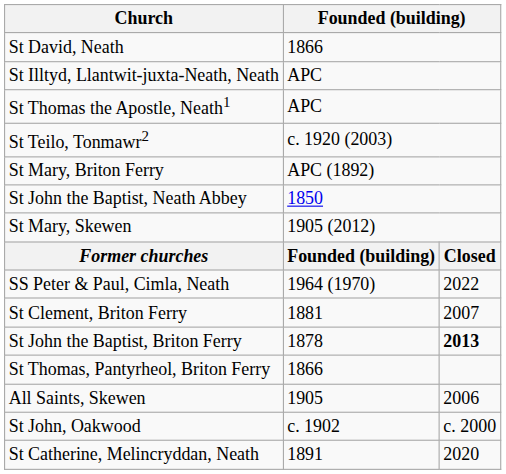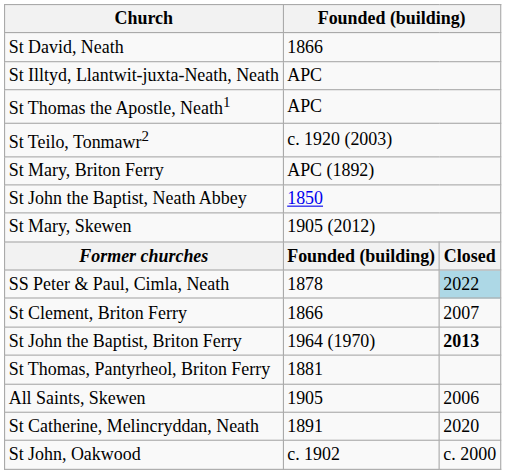 <table class="wikitable">
 <tr>
 <th>Church</th>
 <th colspan="2">Founded (building)</th>
 </tr>
 <tr>
 <td>St David, Neath</td>
 <td colspan="2">1866</td>
 </tr>
 <tr>
 <td>St Illtyd, Llantwit-juxta-Neath, Neath</td>
 <td colspan="2">APC</td>
 </tr>
 <tr>
 <td>St Thomas the Apostle, Neath<sup>1</sup></td>
 <td colspan="2">APC</td>
 </tr>
 <tr>
 <td>St Teilo, Tonmawr<sup>2</sup></td>
 <td colspan="2">c. 1920 (2003)</td>
 </tr>
 <tr>
 <td>St Mary, Briton Ferry</td>
 <td colspan="2">APC (1892)</td>
 </tr>
 <tr>
 <td>St John the Baptist, Neath Abbey</td>
 <td colspan="2"><a href='#'>1850</a></td>
 </tr>
 <tr>
 <td>St Mary, Skewen</td>
 <td colspan="2">1905 (2012)</td>
 </tr>
 <tr>
 <th><em>Former churches</em></th>
 <th>Founded (building)</th>
 <th>Closed</th>
 </tr>
 <tr>
 <td>SS Peter & Paul, Cimla, Neath</td>
-<td>1964 (1970)</td>
-<td>2022</td>
+<td>1878</td>
+<td style="background: lightblue;">2022</td>
 </tr>
 <tr>
 <td>St Clement, Briton Ferry</td>
-<td>1881</td>
+<td>1866</td>
 <td>2007</td>
 </tr>
 <tr>
 <td>St John the Baptist, Briton Ferry</td>
-<td>1878</td>
+<td>1964 (1970)</td>
 <td><strong>2013</strong></td>
 </tr>
 <tr>
 <td>St Thomas, Pantyrheol, Briton Ferry</td>
-<td>1866</td>
+<td>1881</td>
 <td></td>
 </tr>
 <tr>
 <td>All Saints, Skewen</td>
 <td>1905</td>
 <td>2006</td>
 </tr>
 <tr>
+<td>St Catherine, Melincryddan, Neath</td>
+<td>1891</td>
+<td>2020</td>
+</tr>
+<tr>
 <td>St John, Oakwood</td>
 <td>c. 1902</td>
 <td>c. 2000</td>
 </tr>
-<tr>
-<td>St Catherine, Melincryddan, Neath</td>
-<td>1891</td>
-<td>2020</td>
-</tr>
 </table>
